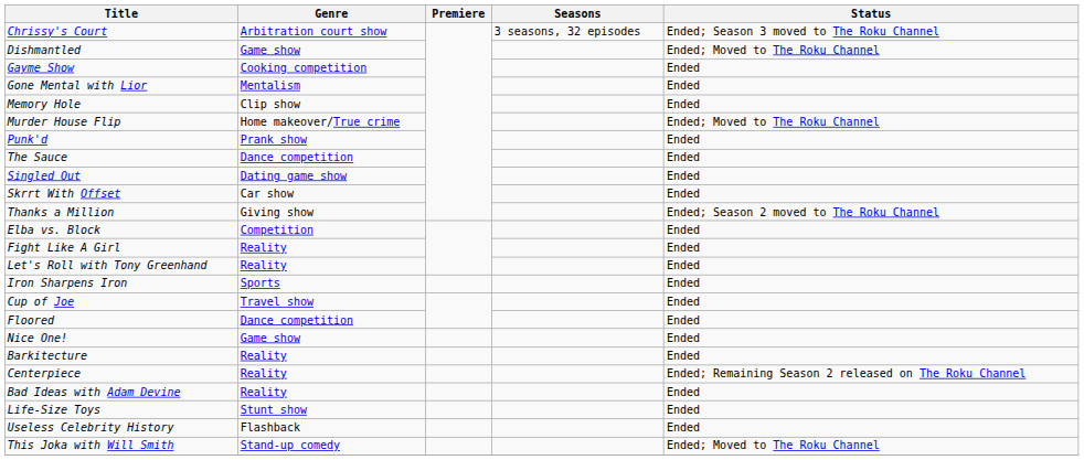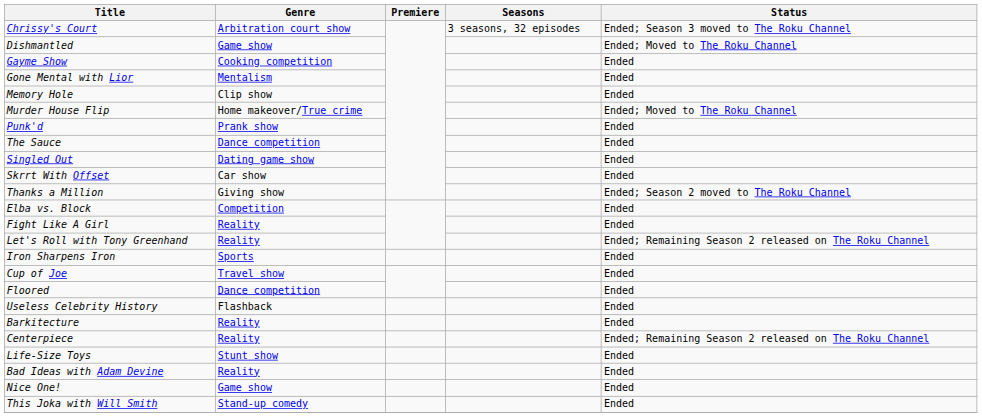 <table class="wikitable sortable" style="width:100%;">
 <tr>
 <th>Title</th>
 <th>Genre</th>
 <th>Premiere</th>
 <th>Seasons</th>
 <th>Status</th>
 </tr>
 <tr>
 <td><em><a href='#'>Chrissy's Court</a></em></td>
 <td><a href='#'>Arbitration court show</a></td>
 <td rowspan="11"></td>
 <td>3 seasons, 32 episodes</td>
 <td>Ended; Season 3 moved to <a href='#'>The Roku Channel</a></td>
 </tr>
 <tr>
 <td><em>Dishmantled</em></td>
 <td><a href='#'>Game show</a></td>
 <td></td>
 <td>Ended; Moved to <a href='#'>The Roku Channel</a></td>
 </tr>
 <tr>
 <td><em><a href='#'>Gayme Show</a></em></td>
 <td><a href='#'>Cooking competition</a></td>
 <td></td>
 <td>Ended</td>
 </tr>
 <tr>
 <td><em>Gone Mental with <a href='#'>Lior</a></em></td>
 <td><a href='#'>Mentalism</a></td>
 <td></td>
 <td>Ended</td>
 </tr>
 <tr>
 <td><em>Memory Hole</em></td>
 <td>Clip show</td>
 <td></td>
 <td>Ended</td>
 </tr>
 <tr>
 <td><em>Murder House Flip</em></td>
 <td>Home makeover/<a href='#'>True crime</a></td>
 <td></td>
 <td>Ended; Moved to <a href='#'>The Roku Channel</a></td>
 </tr>
 <tr>
 <td><em><a href='#'>Punk'd</a></em></td>
 <td><a href='#'>Prank show</a></td>
 <td></td>
 <td>Ended</td>
 </tr>
 <tr>
 <td><em>The Sauce</em></td>
 <td><a href='#'>Dance competition</a></td>
 <td></td>
 <td>Ended</td>
 </tr>
 <tr>
 <td><em><a href='#'>Singled Out</a></em></td>
 <td><a href='#'>Dating game show</a></td>
 <td></td>
 <td>Ended</td>
 </tr>
 <tr>
 <td><em>Skrrt With <a href='#'>Offset</a></em></td>
 <td>Car show</td>
 <td></td>
 <td>Ended</td>
 </tr>
 <tr>
 <td><em>Thanks a Million</em></td>
 <td>Giving show</td>
 <td></td>
 <td>Ended; Season 2 moved to <a href='#'>The Roku Channel</a></td>
 </tr>
 <tr>
 <td><em>Elba vs. Block</em></td>
 <td><a href='#'>Competition</a></td>
 <td rowspan="3"></td>
 <td></td>
 <td>Ended</td>
 </tr>
 <tr>
 <td><em>Fight Like A Girl</em></td>
 <td><a href='#'>Reality</a></td>
 <td></td>
 <td>Ended</td>
 </tr>
 <tr>
 <td><em>Let's Roll with Tony Greenhand</em></td>
 <td><a href='#'>Reality</a></td>
 <td></td>
-<td>Ended</td>
+<td>Ended; Remaining Season 2 released on <a href='#'>The Roku Channel</a></td>
 </tr>
 <tr>
 <td><em>Iron Sharpens Iron</em></td>
 <td><a href='#'>Sports</a></td>
 <td></td>
 <td></td>
 <td>Ended</td>
 </tr>
 <tr>
 <td><em>Cup of <a href='#'>Joe</a></em></td>
 <td><a href='#'>Travel show</a></td>
 <td rowspan="2"></td>
 <td></td>
 <td>Ended</td>
 </tr>
 <tr>
 <td><em>Floored</em></td>
 <td><a href='#'>Dance competition</a></td>
 <td></td>
 <td>Ended</td>
 </tr>
 <tr>
-<td><em>Nice One!</em></td>
-<td><a href='#'>Game show</a></td>
+<td><em>Useless Celebrity History</em></td>
+<td>Flashback</td>
 <td></td>
 <td></td>
 <td>Ended</td>
 </tr>
 <tr>
 <td><em>Barkitecture</em></td>
 <td><a href='#'>Reality</a></td>
 <td></td>
 <td></td>
 <td>Ended</td>
 </tr>
 <tr>
 <td><em>Centerpiece</em></td>
 <td><a href='#'>Reality</a></td>
 <td></td>
 <td></td>
 <td>Ended; Remaining Season 2 released on <a href='#'>The Roku Channel</a></td>
 </tr>
 <tr>
+<td><em>Life-Size Toys</em></td>
+<td><a href='#'>Stunt show</a></td>
+<td></td>
+<td></td>
+<td>Ended</td>
+</tr>
+<tr>
 <td><em>Bad Ideas with <a href='#'>Adam Devine</a></em></td>
 <td><a href='#'>Reality</a></td>
 <td></td>
 <td></td>
 <td>Ended</td>
 </tr>
 <tr>
-<td><em>Life-Size Toys</em></td>
-<td><a href='#'>Stunt show</a></td>
-<td></td>
-<td></td>
-<td>Ended</td>
-</tr>
-<tr>
-<td><em>Useless Celebrity History</em></td>
-<td>Flashback</td>
+<td><em>Nice One!</em></td>
+<td><a href='#'>Game show</a></td>
 <td></td>
 <td></td>
 <td>Ended</td>
 </tr>
 <tr>
 <td><em>This Joka with <a href='#'>Will Smith</a></em></td>
 <td><a href='#'>Stand-up comedy</a></td>
 <td></td>
 <td></td>
-<td>Ended; Moved to <a href='#'>The Roku Channel</a></td>
+<td>Ended</td>
 </tr>
 <tr>
 </tr>
 </table>
